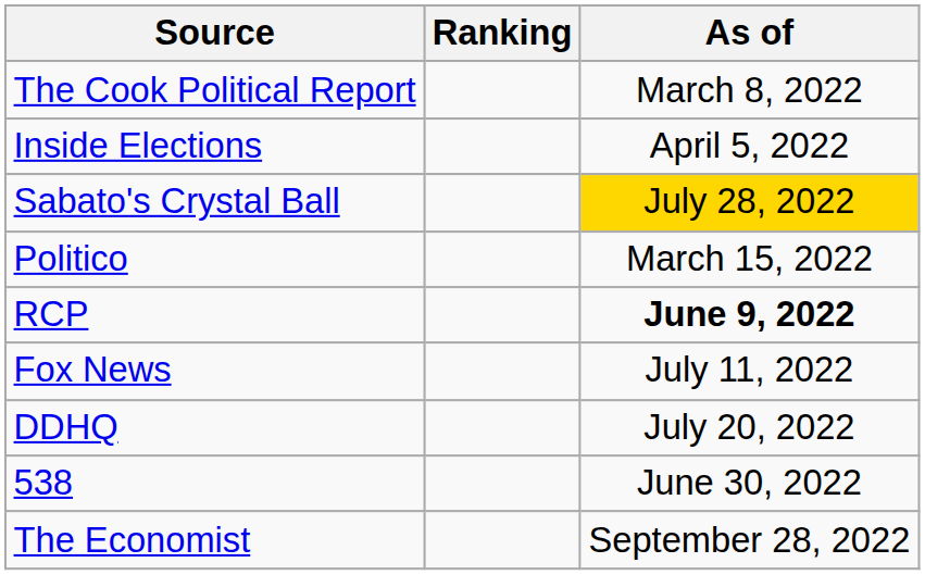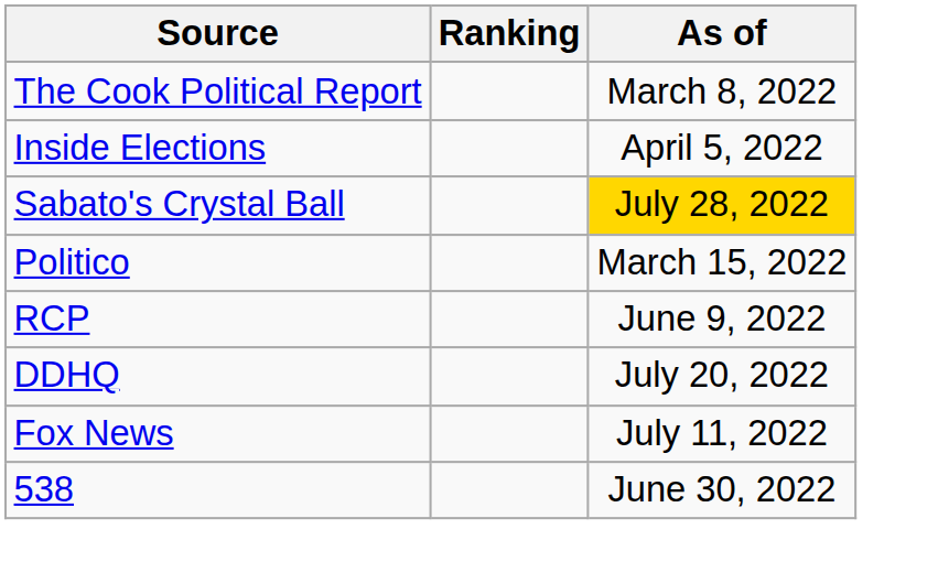 <table class="wikitable" style="text-align:center">
 <tr>
 <th>Source</th>
 <th>Ranking</th>
 <th>As of</th>
 </tr>
 <tr>
 <td align=left><a href='#'>The Cook Political Report</a></td>
 <td></td>
 <td>March 8, 2022</td>
 </tr>
 <tr>
 <td align=left><a href='#'>Inside Elections</a></td>
 <td></td>
 <td>April 5, 2022</td>
 </tr>
 <tr>
 <td align=left><a href='#'>Sabato's Crystal Ball</a></td>
 <td></td>
 <td style="background: gold;">July 28, 2022</td>
 </tr>
 <tr>
 <td align="left"><a href='#'>Politico</a></td>
 <td></td>
 <td>March 15, 2022</td>
 </tr>
 <tr>
 <td align="left"><a href='#'>RCP</a></td>
 <td></td>
-<td><strong>June 9, 2022</strong></td>
+<td>June 9, 2022</td>
+</tr>
+<tr>
+<td align="left"><a href='#'>DDHQ</a></td>
+<td></td>
+<td>July 20, 2022</td>
 </tr>
 <tr>
 <td align=left><a href='#'>Fox News</a></td>
 <td></td>
 <td>July 11, 2022</td>
 </tr>
 <tr>
-<td align="left"><a href='#'>DDHQ</a></td>
-<td></td>
-<td>July 20, 2022</td>
-</tr>
-<tr>
 <td align="left"><a href='#'>538</a></td>
 <td></td>
 <td>June 30, 2022</td>
 </tr>
-<tr>
-<td align="left"><a href='#'>The Economist</a></td>
-<td></td>
-<td>September 28, 2022</td>
-</tr>
 </table>
